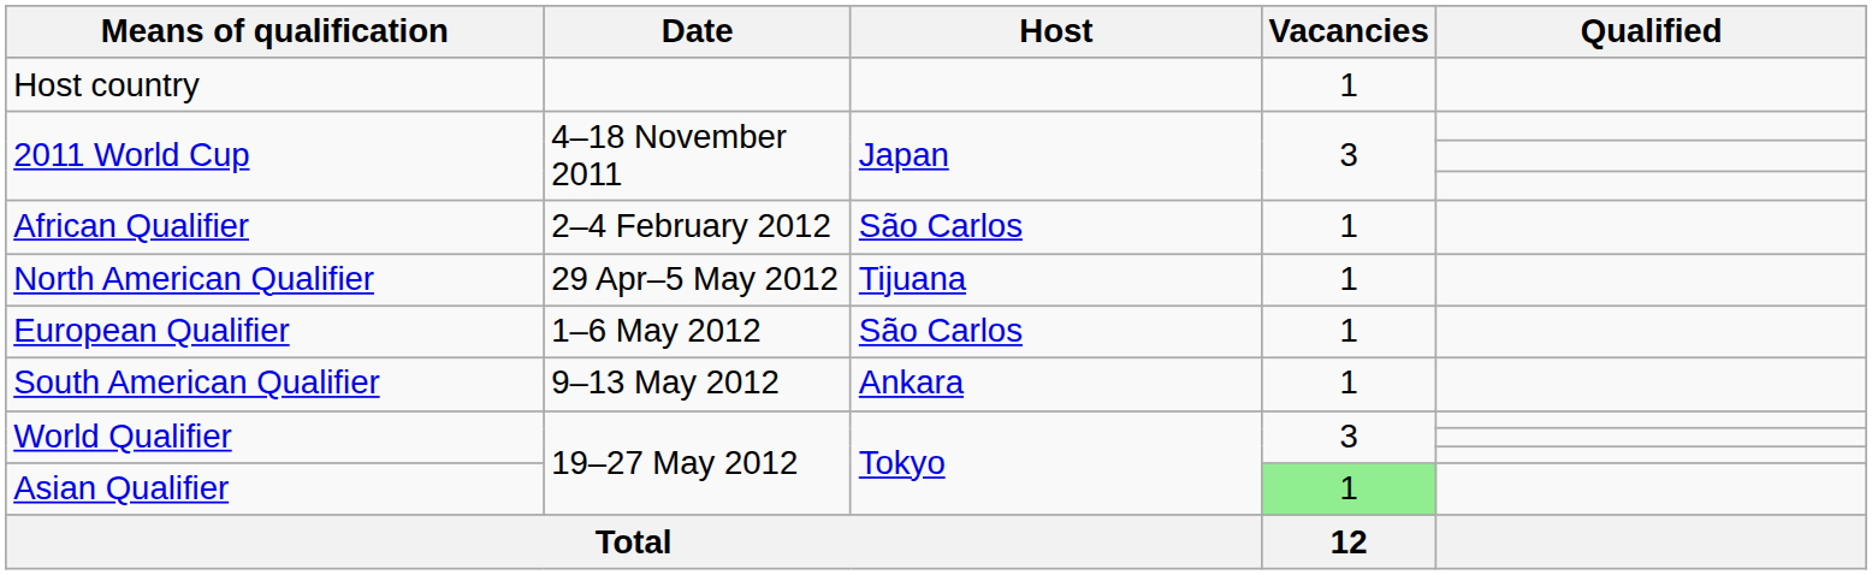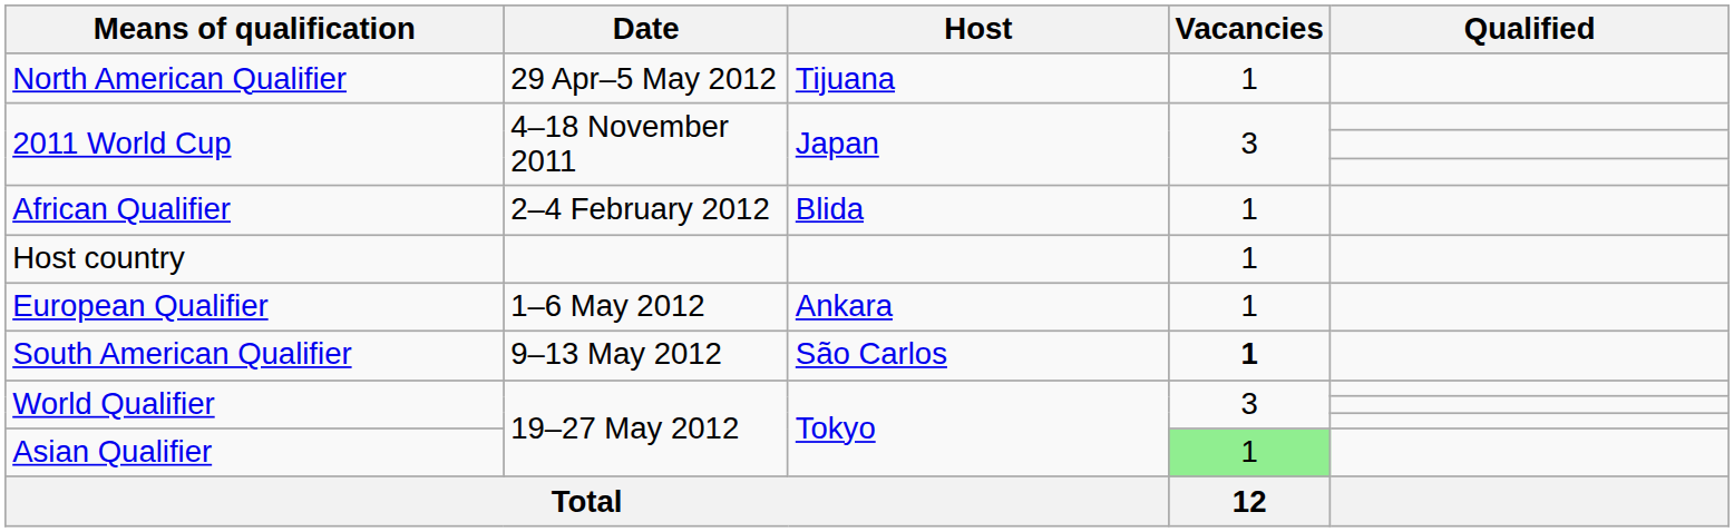 <table class="wikitable" style="max-width:900px">
 <tr>
 <th width=30%>Means of qualification</th>
 <th width=17%>Date</th>
 <th width=23%>Host</th>
 <th width=6%>Vacancies</th>
 <th width=24%>Qualified</th>
 </tr>
 <tr>
-<td>Host country</td>
-<td></td>
-<td></td>
-<td align="center">1</td>
+<td><a href='#'>North American Qualifier</a></td>
+<td>29 Apr–5 May 2012</td>
+<td> <a href='#'>Tijuana</a></td>
+<td style="text-align:center;">1</td>
 <td></td>
 </tr>
 <tr>
 <td rowspan=3><a href='#'>2011 World Cup</a></td>
 <td rowspan=3>4–18 November 2011</td>
 <td rowspan=3> <a href='#'>Japan</a></td>
 <td rowspan=3 style="text-align:center;">3</td>
 <td></td>
 </tr>
 <tr>
 <td></td>
 </tr>
 <tr>
 <td></td>
 </tr>
 <tr>
 <td><a href='#'>African Qualifier</a></td>
 <td>2–4 February 2012</td>
-<td> <a href='#'>São Carlos</a></td>
+<td> <a href='#'>Blida</a></td>
 <td style="text-align:center;">1</td>
 <td></td>
 </tr>
 <tr>
-<td><a href='#'>North American Qualifier</a></td>
-<td>29 Apr–5 May 2012</td>
-<td> <a href='#'>Tijuana</a></td>
-<td style="text-align:center;">1</td>
+<td>Host country</td>
+<td></td>
+<td></td>
+<td align="center">1</td>
 <td></td>
 </tr>
 <tr>
 <td><a href='#'>European Qualifier</a></td>
 <td>1–6 May 2012</td>
-<td> <a href='#'>São Carlos</a></td>
+<td> <a href='#'>Ankara</a></td>
 <td style="text-align:center;">1</td>
 <td></td>
 </tr>
 <tr>
 <td><a href='#'>South American Qualifier</a></td>
 <td>9–13 May 2012</td>
-<td> <a href='#'>Ankara</a></td>
-<td style="text-align:center;">1</td>
+<td> <a href='#'>São Carlos</a></td>
+<td style="text-align:center;"><strong>1</strong></td>
 <td></td>
 </tr>
 <tr>
 <td rowspan=3><a href='#'>World Qualifier</a></td>
 <td rowspan=4>19–27 May 2012</td>
 <td rowspan=4> <a href='#'>Tokyo</a></td>
 <td rowspan=3 style="text-align:center;">3</td>
 <td></td>
 </tr>
 <tr>
 <td></td>
 </tr>
 <tr>
 <td></td>
 </tr>
 <tr>
 <td><a href='#'>Asian Qualifier</a></td>
 <td style="background: lightgreen; text-align:center;">1</td>
 <td></td>
 </tr>
 <tr>
 <th colspan="3">Total</th>
 <th>12</th>
 <th></th>
 </tr>
 </table>
